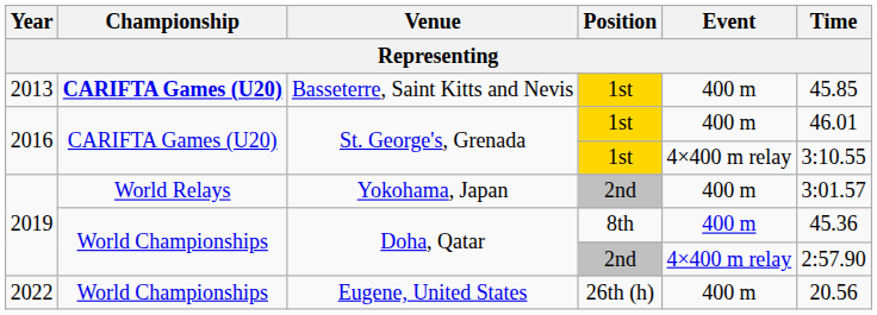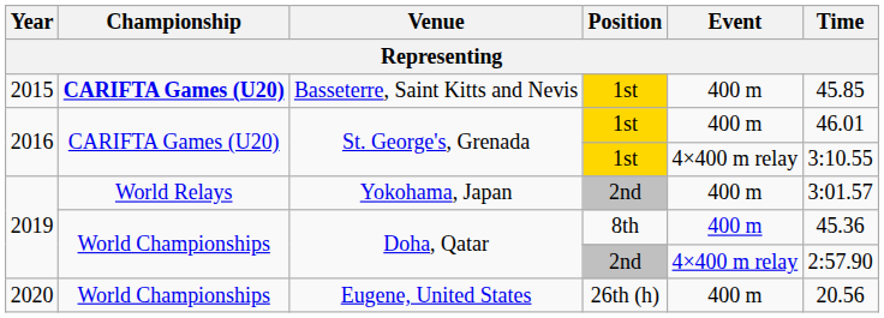 <table class=wikitable style=text-align:center>
 <tr>
 <th>Year</th>
 <th>Championship</th>
 <th>Venue</th>
 <th>Position</th>
 <th>Event</th>
 <th>Time</th>
 </tr>
 <tr>
 <th colspan="6">Representing </th>
 </tr>
 <tr>
-<td>2013</td>
+<td>2015</td>
 <td><strong><a href='#'>CARIFTA Games (U20)</a></strong></td>
 <td><a href='#'>Basseterre</a>, Saint Kitts and Nevis</td>
 <td bgcolor=gold>1st</td>
 <td>400 m</td>
 <td>45.85</td>
 </tr>
 <tr>
 <td rowspan=2>2016</td>
 <td rowspan=2><a href='#'>CARIFTA Games (U20)</a></td>
 <td rowspan=2><a href='#'>St. George's</a>, Grenada</td>
 <td bgcolor=gold>1st</td>
 <td>400 m</td>
 <td>46.01</td>
 </tr>
 <tr>
 <td bgcolor=gold>1st</td>
 <td>4×400 m relay</td>
 <td>3:10.55</td>
 </tr>
 <tr>
 <td rowspan=3>2019</td>
 <td><a href='#'>World Relays</a></td>
 <td><a href='#'>Yokohama</a>, Japan</td>
 <td bgcolor=silver>2nd</td>
 <td>400 m</td>
 <td>3:01.57</td>
 </tr>
 <tr>
 <td rowspan=2><a href='#'>World Championships</a></td>
 <td rowspan=2><a href='#'>Doha</a>, Qatar</td>
 <td>8th</td>
 <td><a href='#'>400 m</a></td>
 <td>45.36</td>
 </tr>
 <tr>
 <td bgcolor=silver>2nd</td>
 <td><a href='#'>4×400 m relay</a></td>
 <td>2:57.90</td>
 </tr>
 <tr>
-<td>2022</td>
+<td>2020</td>
 <td><a href='#'>World Championships</a></td>
 <td><a href='#'>Eugene, United States</a></td>
 <td>26th (h)</td>
 <td>400 m</td>
 <td>20.56</td>
 </tr>
 </table>
